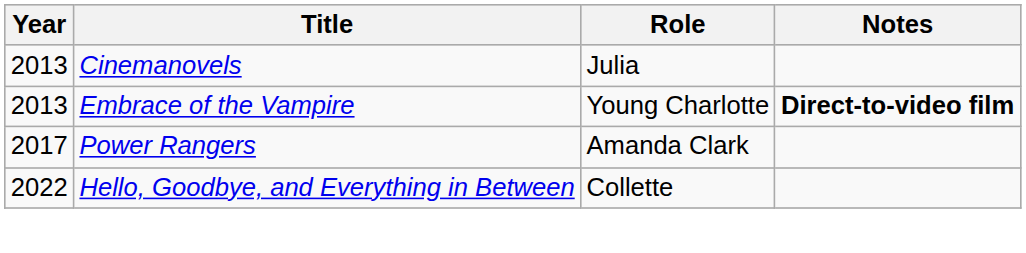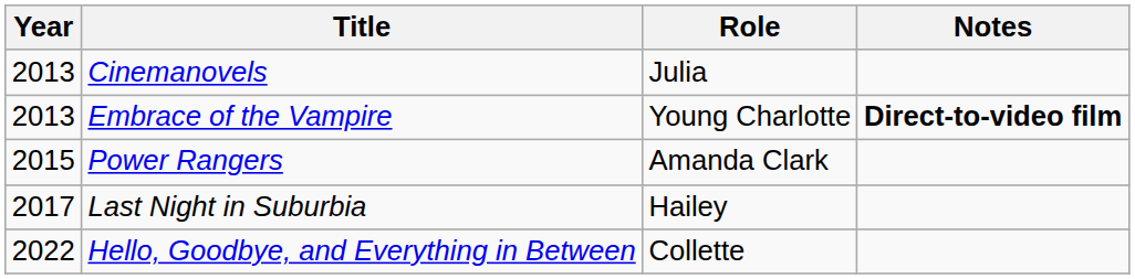 <table class="wikitable sortable">
 <tr>
 <th>Year</th>
 <th>Title</th>
 <th>Role</th>
 <th class="unsortable">Notes</th>
 </tr>
 <tr>
 <td>2013</td>
 <td><em><a href='#'>Cinemanovels</a></em></td>
 <td>Julia</td>
 <td></td>
 </tr>
 <tr>
 <td>2013</td>
 <td><em><a href='#'>Embrace of the Vampire</a></em></td>
 <td>Young Charlotte</td>
 <td><strong>Direct-to-video film</strong></td>
 </tr>
 <tr>
-<td>2017</td>
+<td>2015</td>
 <td><em><a href='#'>Power Rangers</a></em></td>
 <td>Amanda Clark</td>
+<td></td>
+</tr>
+<tr>
+<td>2017</td>
+<td><em>Last Night in Suburbia</em></td>
+<td>Hailey</td>
 <td></td>
 </tr>
 <tr>
 <td>2022</td>
 <td><em><a href='#'>Hello, Goodbye, and Everything in Between</a></em></td>
 <td>Collette</td>
 <td></td>
 </tr>
 </table>
